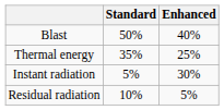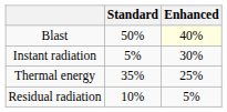 <table class="wikitable" style="float:right; text-align:center;">
 <tr>
 <th></th>
 <th>Standard</th>
 <th>Enhanced</th>
 </tr>
 <tr>
 <td>Blast</td>
 <td>50%</td>
-<td>40%</td>
+<td style="background: lightyellow;">40%</td>
+</tr>
+<tr>
+<td>Instant radiation</td>
+<td>5%</td>
+<td>30%</td>
 </tr>
 <tr>
 <td>Thermal energy</td>
 <td>35%</td>
 <td>25%</td>
 </tr>
 <tr>
-<td>Instant radiation</td>
-<td>5%</td>
-<td>30%</td>
-</tr>
-<tr>
 <td>Residual radiation</td>
 <td>10%</td>
 <td>5%</td>
 </tr>
 </table>
